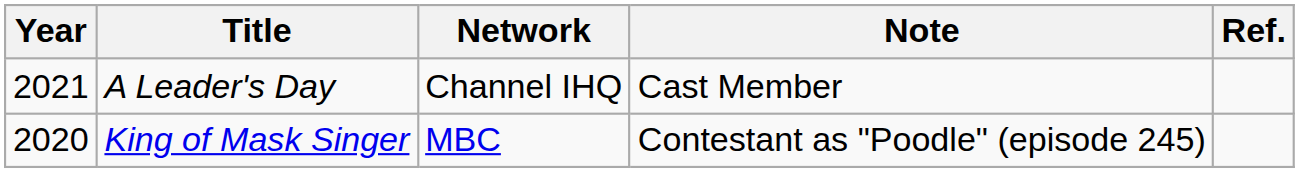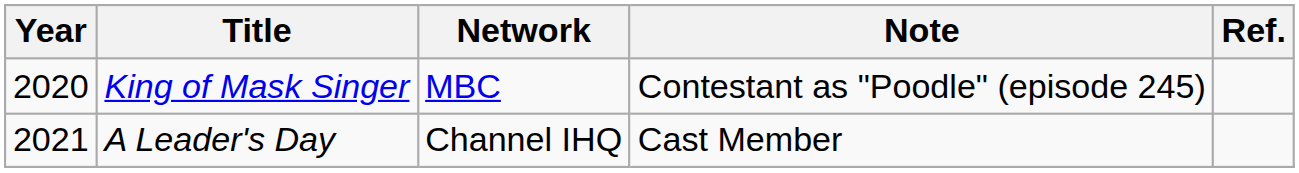 <table class="wikitable">
 <tr>
 <th>Year</th>
 <th>Title</th>
 <th>Network</th>
 <th>Note</th>
 <th>Ref.</th>
 </tr>
 <tr>
+<td>2020</td>
+<td><em><a href='#'>King of Mask Singer</a></em></td>
+<td><a href='#'>MBC</a></td>
+<td>Contestant as "Poodle" (episode 245)</td>
+<td></td>
+</tr>
+<tr>
 <td>2021</td>
 <td><em>A Leader's Day</em></td>
 <td>Channel IHQ</td>
 <td>Cast Member</td>
 <td></td>
 </tr>
-<tr>
-<td>2020</td>
-<td><em><a href='#'>King of Mask Singer</a></em></td>
-<td><a href='#'>MBC</a></td>
-<td>Contestant as "Poodle" (episode 245)</td>
-<td></td>
-</tr>
 </table>
